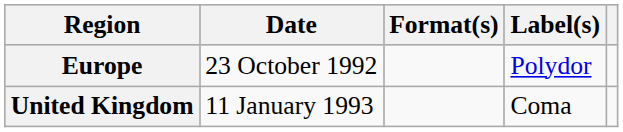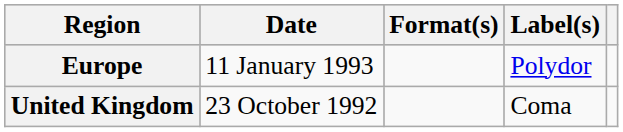 <table class="wikitable plainrowheaders">
 <tr>
 <th scope="col">Region</th>
 <th scope="col">Date</th>
 <th scope="col">Format(s)</th>
 <th scope="col">Label(s)</th>
 <th scope="col"></th>
 </tr>
 <tr>
 <th scope="row">Europe</th>
-<td>23 October 1992</td>
+<td>11 January 1993</td>
 <td></td>
 <td><a href='#'>Polydor</a></td>
 <td></td>
 </tr>
 <tr>
 <th scope="row">United Kingdom</th>
-<td>11 January 1993</td>
+<td>23 October 1992</td>
 <td></td>
 <td>Coma</td>
 <td></td>
 </tr>
 </table>
